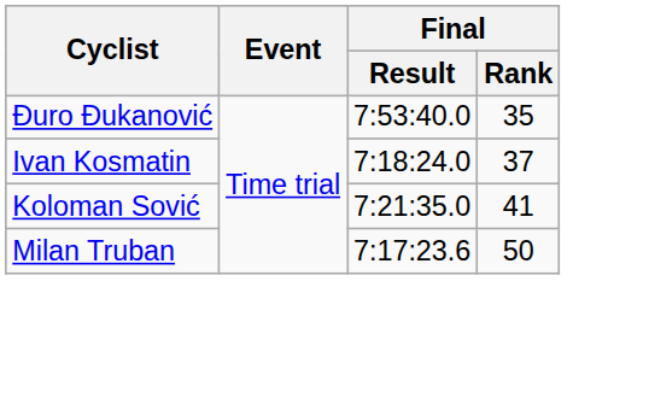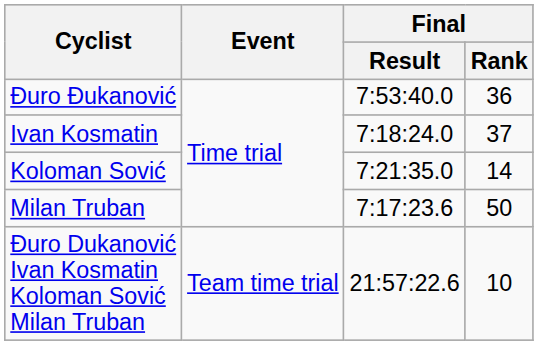 <table class=wikitable style="font-size:90%">
 <tr>
 <th rowspan=2>Cyclist</th>
 <th rowspan=2>Event</th>
 <th colspan=2>Final</th>
 </tr>
 <tr>
 <th>Result</th>
 <th>Rank</th>
 </tr>
 <tr>
 <td><a href='#'>Ðuro Ðukanović</a></td>
 <td rowspan=4><a href='#'>Time trial</a></td>
 <td align=center>7:53:40.0</td>
-<td align=center>35</td>
+<td align=center>36</td>
 </tr>
 <tr>
 <td><a href='#'>Ivan Kosmatin</a></td>
 <td align=center>7:18:24.0</td>
 <td align=center>37</td>
 </tr>
 <tr>
 <td><a href='#'>Koloman Sović</a></td>
 <td align=center>7:21:35.0</td>
-<td align=center>41</td>
+<td align=center>14</td>
 </tr>
 <tr>
 <td><a href='#'>Milan Truban</a></td>
 <td align=center>7:17:23.6</td>
 <td align=center>50</td>
 </tr>
+<tr>
+<td><a href='#'>Ðuro Dukanović</a> <br> <a href='#'>Ivan Kosmatin</a> <br> <a href='#'>Koloman Sović</a> <br> <a href='#'>Milan Truban</a></td>
+<td><a href='#'>Team time trial</a></td>
+<td align=center>21:57:22.6</td>
+<td align=center>10</td>
+</tr>
 </table>
